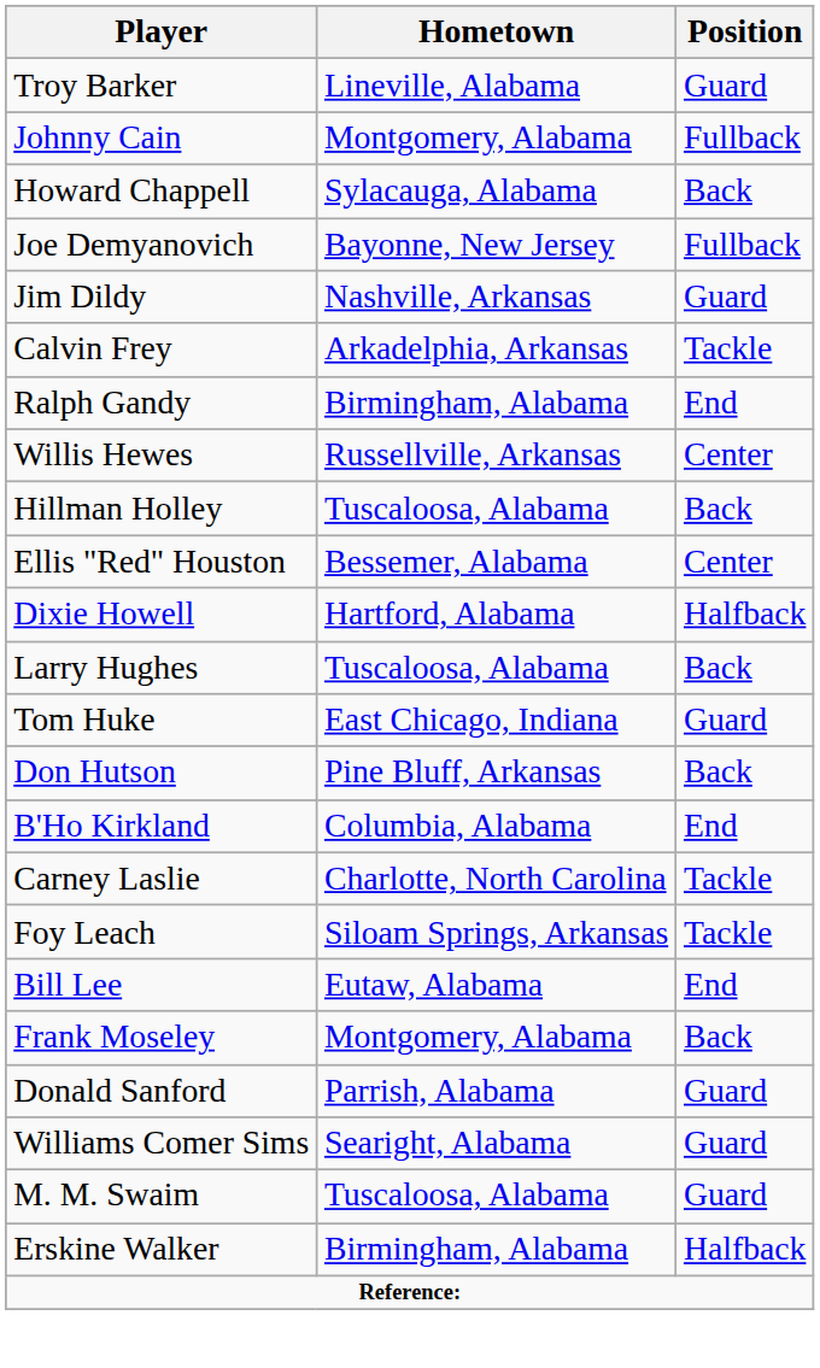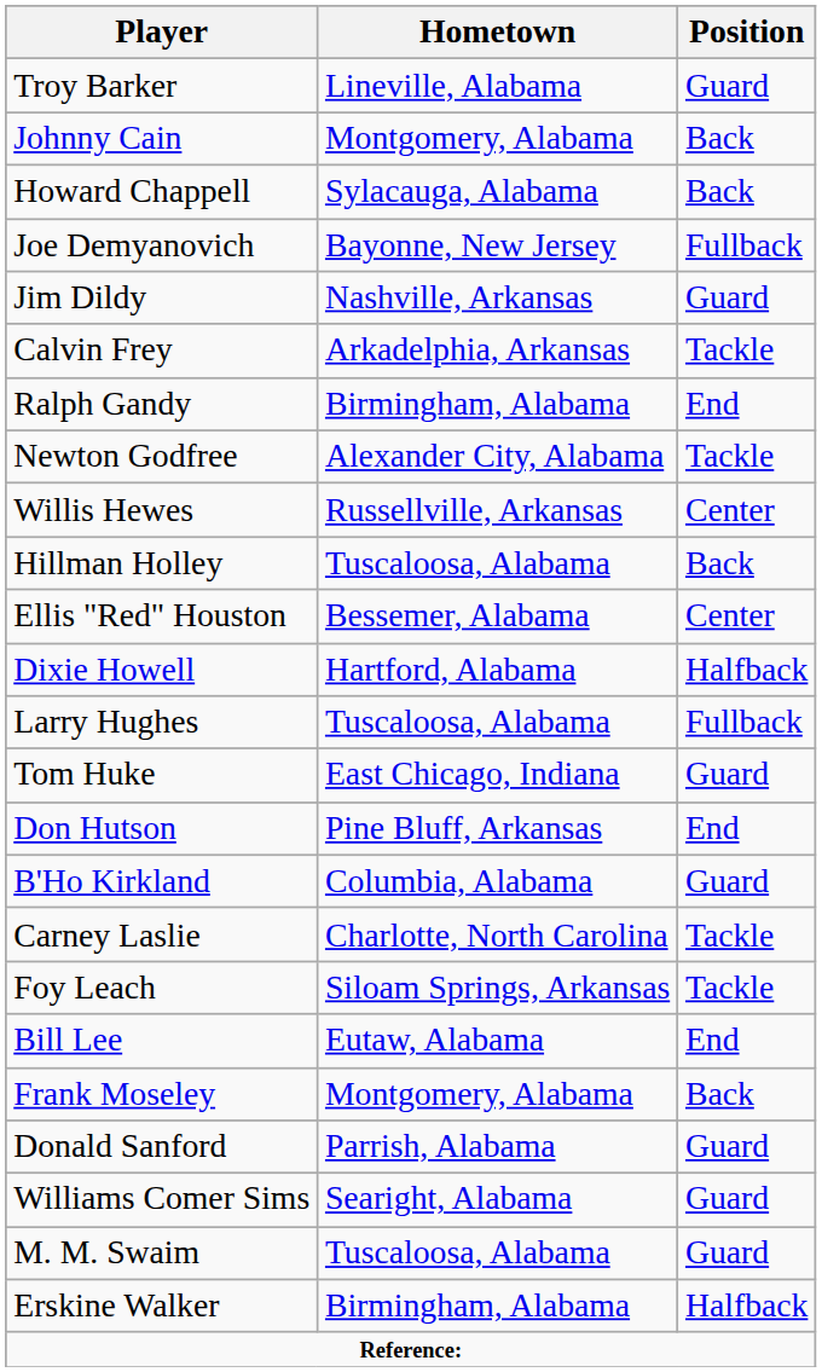 <table class="wikitable" border="1">
 <tr ;>
 <th>Player</th>
 <th>Hometown</th>
 <th>Position</th>
 </tr>
 <tr>
 <td>Troy Barker</td>
 <td><a href='#'>Lineville, Alabama</a></td>
 <td><a href='#'>Guard</a></td>
 </tr>
 <tr>
 <td><a href='#'>Johnny Cain</a></td>
 <td><a href='#'>Montgomery, Alabama</a></td>
-<td><a href='#'>Fullback</a></td>
+<td><a href='#'>Back</a></td>
 </tr>
 <tr>
 <td>Howard Chappell</td>
 <td><a href='#'>Sylacauga, Alabama</a></td>
 <td><a href='#'>Back</a></td>
 </tr>
 <tr>
 <td>Joe Demyanovich</td>
 <td><a href='#'>Bayonne, New Jersey</a></td>
 <td><a href='#'>Fullback</a></td>
 </tr>
 <tr>
 <td>Jim Dildy</td>
 <td><a href='#'>Nashville, Arkansas</a></td>
 <td><a href='#'>Guard</a></td>
 </tr>
 <tr>
 <td>Calvin Frey</td>
 <td><a href='#'>Arkadelphia, Arkansas</a></td>
 <td><a href='#'>Tackle</a></td>
 </tr>
 <tr>
 <td>Ralph Gandy</td>
 <td><a href='#'>Birmingham, Alabama</a></td>
 <td><a href='#'>End</a></td>
 </tr>
 <tr>
+<td>Newton Godfree</td>
+<td><a href='#'>Alexander City, Alabama</a></td>
+<td><a href='#'>Tackle</a></td>
+</tr>
+<tr>
 <td>Willis Hewes</td>
 <td><a href='#'>Russellville, Arkansas</a></td>
 <td><a href='#'>Center</a></td>
 </tr>
 <tr>
 <td>Hillman Holley</td>
 <td><a href='#'>Tuscaloosa, Alabama</a></td>
 <td><a href='#'>Back</a></td>
 </tr>
 <tr>
 <td>Ellis "Red" Houston</td>
 <td><a href='#'>Bessemer, Alabama</a></td>
 <td><a href='#'>Center</a></td>
 </tr>
 <tr>
 <td><a href='#'>Dixie Howell</a></td>
 <td><a href='#'>Hartford, Alabama</a></td>
 <td><a href='#'>Halfback</a></td>
 </tr>
 <tr>
 <td>Larry Hughes</td>
 <td><a href='#'>Tuscaloosa, Alabama</a></td>
-<td><a href='#'>Back</a></td>
+<td><a href='#'>Fullback</a></td>
 </tr>
 <tr>
 <td>Tom Huke</td>
 <td><a href='#'>East Chicago, Indiana</a></td>
 <td><a href='#'>Guard</a></td>
 </tr>
 <tr>
 <td><a href='#'>Don Hutson</a></td>
 <td><a href='#'>Pine Bluff, Arkansas</a></td>
-<td><a href='#'>Back</a></td>
+<td><a href='#'>End</a></td>
 </tr>
 <tr>
 <td><a href='#'>B'Ho Kirkland</a></td>
 <td><a href='#'>Columbia, Alabama</a></td>
-<td><a href='#'>End</a></td>
+<td><a href='#'>Guard</a></td>
 </tr>
 <tr>
 <td>Carney Laslie</td>
 <td><a href='#'>Charlotte, North Carolina</a></td>
 <td><a href='#'>Tackle</a></td>
 </tr>
 <tr>
 <td>Foy Leach</td>
 <td><a href='#'>Siloam Springs, Arkansas</a></td>
 <td><a href='#'>Tackle</a></td>
 </tr>
 <tr>
 <td><a href='#'>Bill Lee</a></td>
 <td><a href='#'>Eutaw, Alabama</a></td>
 <td><a href='#'>End</a></td>
 </tr>
 <tr>
 <td><a href='#'>Frank Moseley</a></td>
 <td><a href='#'>Montgomery, Alabama</a></td>
 <td><a href='#'>Back</a></td>
 </tr>
 <tr>
 <td>Donald Sanford</td>
 <td><a href='#'>Parrish, Alabama</a></td>
 <td><a href='#'>Guard</a></td>
 </tr>
 <tr>
 <td>Williams Comer Sims</td>
 <td><a href='#'>Searight, Alabama</a></td>
 <td><a href='#'>Guard</a></td>
 </tr>
 <tr>
 <td>M. M. Swaim</td>
 <td><a href='#'>Tuscaloosa, Alabama</a></td>
 <td><a href='#'>Guard</a></td>
 </tr>
 <tr>
 <td>Erskine Walker</td>
 <td><a href='#'>Birmingham, Alabama</a></td>
 <td><a href='#'>Halfback</a></td>
 </tr>
 <tr>
 <td colspan="3" style="font-size: 8pt" align="center"><strong>Reference:</strong></td>
 </tr>
 </table>
